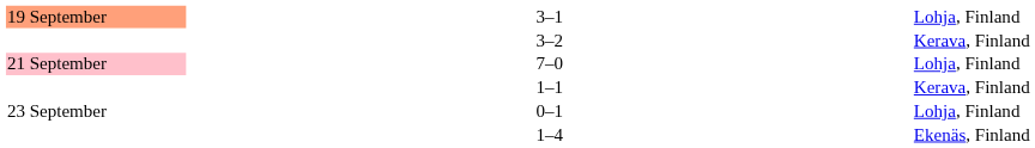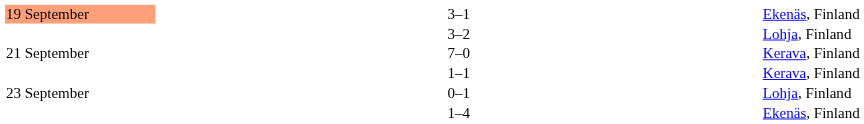 <table cellspacing=1 width=85%>
 <tr>
 <th width=15%></th>
 <th width=25%></th>
 <th width=10%></th>
 <th width=25%></th>
 <th width=25%></th>
 </tr>
 <tr>
 <td style="background: lightsalmon;">19 September</td>
 <td align=right></td>
 <td align=center>3–1</td>
 <td></td>
-<td><a href='#'>Lohja</a>, Finland</td>
+<td><a href='#'>Ekenäs</a>, Finland</td>
 </tr>
 <tr>
 <td></td>
 <td align=right></td>
 <td align=center>3–2</td>
 <td></td>
-<td><a href='#'>Kerava</a>, Finland</td>
+<td><a href='#'>Lohja</a>, Finland</td>
 </tr>
 <tr>
-<td style="background: pink;">21 September</td>
+<td>21 September</td>
 <td align=right></td>
 <td align=center>7–0</td>
 <td></td>
-<td><a href='#'>Lohja</a>, Finland</td>
+<td><a href='#'>Kerava</a>, Finland</td>
 </tr>
 <tr>
 <td></td>
 <td align=right></td>
 <td align=center>1–1</td>
 <td></td>
 <td><a href='#'>Kerava</a>, Finland</td>
 </tr>
 <tr>
 <td>23 September</td>
 <td align=right></td>
 <td align=center>0–1</td>
 <td></td>
 <td><a href='#'>Lohja</a>, Finland</td>
 </tr>
 <tr>
 <td></td>
 <td align=right></td>
 <td align=center>1–4</td>
 <td></td>
 <td><a href='#'>Ekenäs</a>, Finland</td>
 </tr>
 </table>
